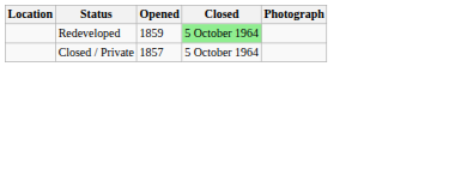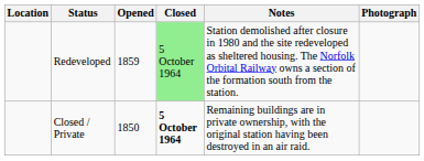 <table class="wikitable">
 <tr>
 <th>Location</th>
 <th>Status</th>
 <th>Opened</th>
 <th>Closed</th>
+<th>Notes</th>
 <th>Photograph</th>
 </tr>
 <tr>
 <td></td>
 <td>Redeveloped</td>
 <td>1859</td>
 <td style="background: lightgreen;">5 October 1964</td>
+<td>Station demolished after closure in 1980 and the site redeveloped as sheltered housing.  The <a href='#'>Norfolk Orbital Railway</a> owns a section of the formation south from the station.</td>
 <td></td>
 </tr>
 <tr>
 <td></td>
 <td>Closed / Private</td>
-<td>1857</td>
-<td>5 October 1964</td>
+<td>1850</td>
+<td><strong>5 October 1964</strong></td>
+<td>Remaining buildings are in private ownership, with the original station having been destroyed in an air raid.</td>
 <td></td>
 </tr>
 </table>
